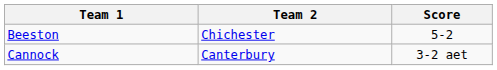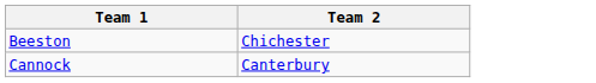 <table class="wikitable" style="font-size: 100%">
 <tr>
 <th width=200>Team 1</th>
 <th width=200>Team 2</th>
-<th width=100>Score</th>
 </tr>
 <tr>
 <td><a href='#'>Beeston</a></td>
 <td><a href='#'>Chichester</a></td>
-<td align=center>5-2</td>
 </tr>
 <tr>
 <td><a href='#'>Cannock</a></td>
 <td><a href='#'>Canterbury</a></td>
-<td align=center>3-2 aet</td>
 </tr>
 </table>
